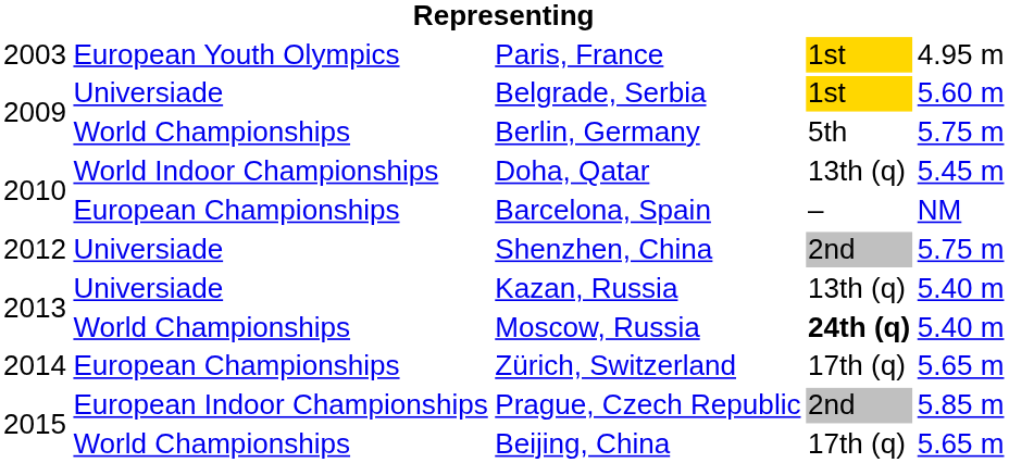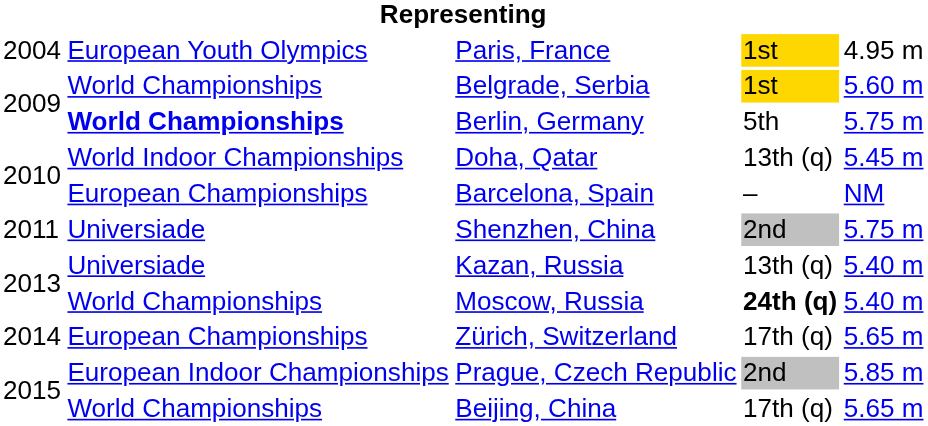 <table>
 <tr>
 <th colspan="6">Representing </th>
 </tr>
 <tr>
-<td>2003</td>
+<td>2004</td>
 <td><a href='#'>European Youth Olympics</a></td>
 <td><a href='#'>Paris, France</a></td>
 <td bgcolor=gold>1st</td>
 <td>4.95 m</td>
 </tr>
 <tr>
 <td rowspan=2>2009</td>
-<td><a href='#'>Universiade</a></td>
+<td><a href='#'>World Championships</a></td>
 <td><a href='#'>Belgrade, Serbia</a></td>
 <td bgcolor=gold>1st</td>
 <td><a href='#'>5.60 m</a></td>
 </tr>
 <tr>
-<td><a href='#'>World Championships</a></td>
+<td><strong><a href='#'>World Championships</a></strong></td>
 <td><a href='#'>Berlin, Germany</a></td>
 <td>5th</td>
 <td><a href='#'>5.75 m</a></td>
 </tr>
 <tr>
 <td rowspan=2>2010</td>
 <td><a href='#'>World Indoor Championships</a></td>
 <td><a href='#'>Doha, Qatar</a></td>
 <td>13th (q)</td>
 <td><a href='#'>5.45 m</a></td>
 </tr>
 <tr>
 <td><a href='#'>European Championships</a></td>
 <td><a href='#'>Barcelona, Spain</a></td>
 <td>–</td>
 <td><a href='#'>NM</a></td>
 </tr>
 <tr>
-<td>2012</td>
+<td>2011</td>
 <td><a href='#'>Universiade</a></td>
 <td><a href='#'>Shenzhen, China</a></td>
 <td bgcolor=silver>2nd</td>
 <td><a href='#'>5.75 m</a></td>
 </tr>
 <tr>
 <td rowspan=2>2013</td>
 <td><a href='#'>Universiade</a></td>
 <td><a href='#'>Kazan, Russia</a></td>
 <td>13th (q)</td>
 <td><a href='#'>5.40 m</a></td>
 </tr>
 <tr>
 <td><a href='#'>World Championships</a></td>
 <td><a href='#'>Moscow, Russia</a></td>
 <td><strong>24th (q)</strong></td>
 <td><a href='#'>5.40 m</a></td>
 </tr>
 <tr>
 <td>2014</td>
 <td><a href='#'>European Championships</a></td>
 <td><a href='#'>Zürich, Switzerland</a></td>
 <td>17th (q)</td>
 <td><a href='#'>5.65 m</a></td>
 </tr>
 <tr>
 <td rowspan=2>2015</td>
 <td><a href='#'>European Indoor Championships</a></td>
 <td><a href='#'>Prague, Czech Republic</a></td>
 <td bgcolor="silver">2nd</td>
 <td><a href='#'>5.85 m</a></td>
 </tr>
 <tr>
 <td><a href='#'>World Championships</a></td>
 <td><a href='#'>Beijing, China</a></td>
 <td>17th (q)</td>
 <td><a href='#'>5.65 m</a></td>
 </tr>
 </table>
